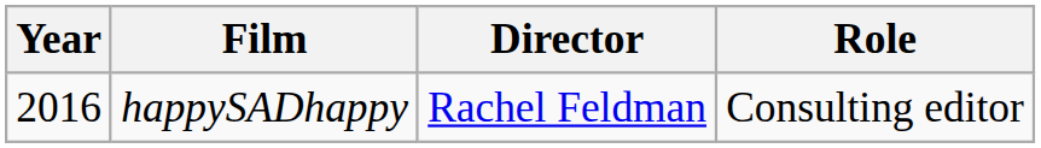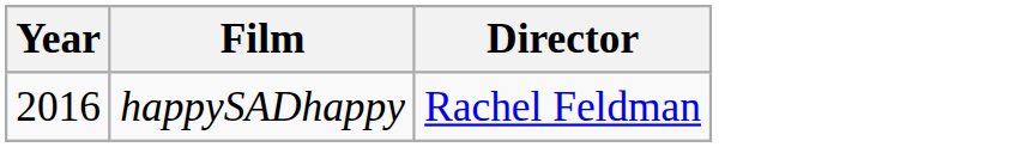 <table class="wikitable">
 <tr>
 <th>Year</th>
 <th>Film</th>
 <th>Director</th>
-<th>Role</th>
 </tr>
 <tr>
 <td>2016</td>
 <td><em>happySADhappy</em></td>
 <td><a href='#'>Rachel Feldman</a></td>
-<td>Consulting editor</td>
 </tr>
 </table>
